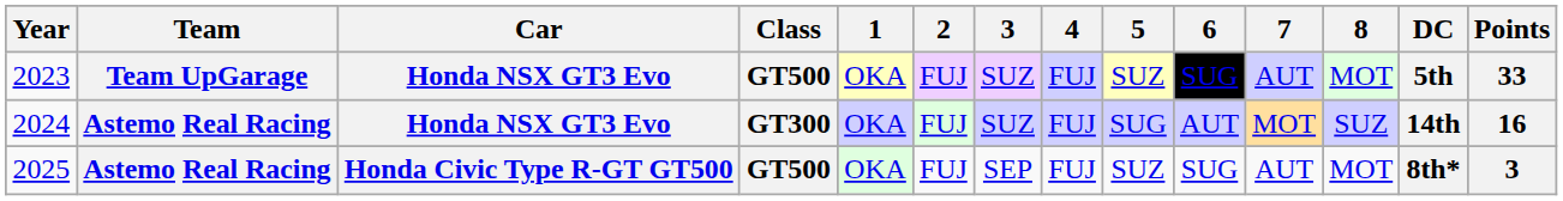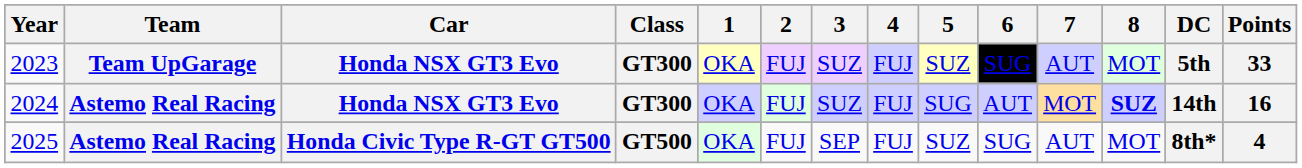 <table class="wikitable" style="text-align:center; font-size:85%">
 <tr>
 <th>Year</th>
 <th>Team</th>
 <th>Car</th>
 <th>Class</th>
 <th>1</th>
 <th>2</th>
 <th>3</th>
 <th>4</th>
 <th>5</th>
 <th>6</th>
 <th>7</th>
 <th>8</th>
 <th>DC</th>
 <th>Points</th>
 </tr>
 <tr>
 <td><a href='#'>2023</a></td>
 <th nowrap><a href='#'>Team UpGarage</a></th>
 <th nowrap><a href='#'>Honda NSX GT3 Evo</a></th>
-<th>GT500</th>
+<th>GT300</th>
 <td style="background:#FFFFBF;"><a href='#'>OKA</a><br></td>
 <td style="background:#efcfff;"><a href='#'>FUJ</a><br></td>
 <td style="background:#efcfff;"><a href='#'>SUZ</a><br></td>
 <td style="background:#cfcfff;"><a href='#'>FUJ</a><br></td>
 <td style="background:#ffffbf;"><a href='#'>SUZ</a><br></td>
 <td style="background-color:#000000;color:white"><a href='#'>SUG</a><br></td>
 <td style="background:#cfcfff;"><a href='#'>AUT</a><br></td>
 <td style="background:#dfffdf;"><a href='#'>MOT</a><br></td>
 <th>5th</th>
 <th>33</th>
 </tr>
 <tr>
 <td><a href='#'>2024</a></td>
 <th nowrap><a href='#'>Astemo</a> <a href='#'>Real Racing</a></th>
 <th nowrap><a href='#'>Honda NSX GT3 Evo</a></th>
 <th>GT300</th>
 <td style="background:#CFCFFF;"><a href='#'>OKA</a><br></td>
 <td style="background:#DFFFDF;"><a href='#'>FUJ</a><br></td>
 <td style="background:#CFCFFF;"><a href='#'>SUZ</a><br></td>
 <td style="background:#CFCFFF;"><a href='#'>FUJ</a><br></td>
 <td style="background:#CFCFFF;"><a href='#'>SUG</a><br></td>
 <td style="background:#CFCFFF;"><a href='#'>AUT</a><br></td>
 <td style="background:#FFDF9F;"><a href='#'>MOT</a><br></td>
-<td style="background:#CFCFFF;"><a href='#'>SUZ</a><br></td>
+<td style="background:#CFCFFF;"><strong><a href='#'>SUZ</a><br></strong></td>
 <th>14th</th>
 <th>16</th>
 </tr>
 <tr>
 <td><a href='#'>2025</a></td>
 <th nowrap><a href='#'>Astemo</a> <a href='#'>Real Racing</a></th>
 <th nowrap><a href='#'>Honda Civic Type R-GT GT500</a></th>
 <th>GT500</th>
 <td style="background:#DFFFDF;"><a href='#'>OKA</a><br></td>
 <td style="background:#;"><a href='#'>FUJ</a><br></td>
 <td style="background:#;"><a href='#'>SEP</a><br></td>
 <td style="background:#;"><a href='#'>FUJ</a><br></td>
 <td style="background:#;"><a href='#'>SUZ</a><br></td>
 <td style="background:#;"><a href='#'>SUG</a><br></td>
 <td style="background:#;"><a href='#'>AUT</a><br></td>
 <td style="background:#;"><a href='#'>MOT</a><br></td>
 <th>8th*</th>
-<th>3</th>
+<th>4</th>
 </tr>
 </table>
